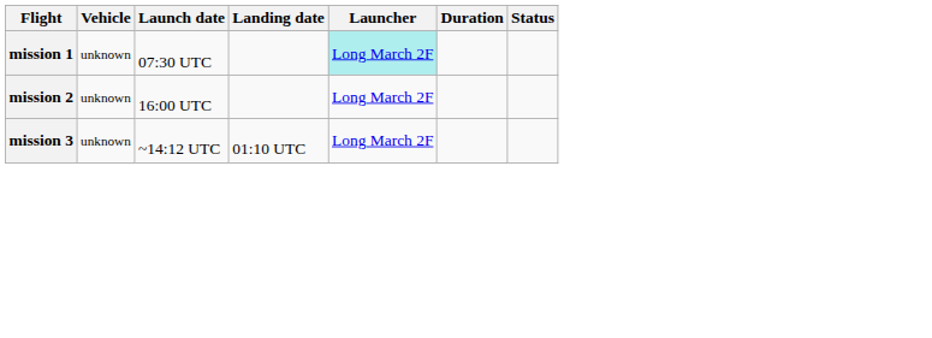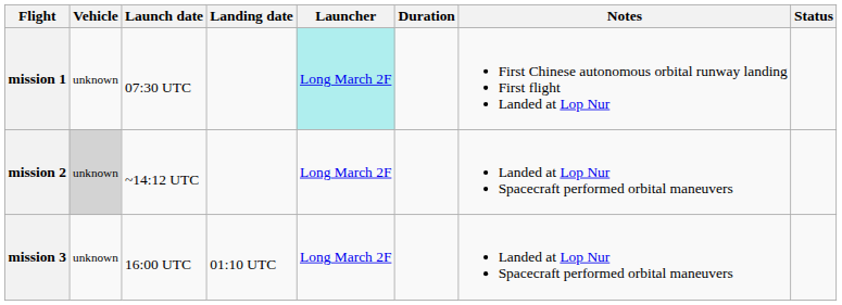 <table class="sortable wikitable">
 <tr>
 <th scope="col">Flight</th>
 <th scope="col">Vehicle</th>
 <th scope="col">Launch date</th>
 <th scope="col">Landing date</th>
 <th scope="col">Launcher</th>
 <th scope="col">Duration</th>
+<th scope="col" class="unsortable">Notes</th>
 <th scope="col">Status</th>
 </tr>
 <tr>
 <th scope=row>mission 1</th>
 <td><small>unknown</small></td>
 <td> <br>07:30 UTC</td>
 <td></td>
 <td style="background: paleturquoise;"><a href='#'>Long March 2F</a></td>
 <td></td>
+<td><br><ul><li>First Chinese autonomous orbital runway landing</li><li>First flight</li><li>Landed at <a href='#'>Lop Nur</a></li></ul></td>
 <td></td>
 </tr>
 <tr>
 <th scope=row>mission 2</th>
-<td><small>unknown</small></td>
-<td> <br>16:00 UTC</td>
+<td style="background: lightgrey;"><small>unknown</small></td>
+<td><br>~14:12 UTC</td>
 <td></td>
 <td><a href='#'>Long March 2F</a></td>
 <td></td>
+<td><br><ul><li>Landed at <a href='#'>Lop Nur</a></li><li>Spacecraft performed orbital maneuvers</li></ul></td>
 <td></td>
 </tr>
 <tr>
 <th scope=row>mission 3</th>
 <td><small>unknown</small></td>
-<td><br>~14:12 UTC</td>
+<td> <br>16:00 UTC</td>
 <td><br>01:10 UTC</td>
 <td><a href='#'>Long March 2F</a></td>
 <td></td>
+<td><br><ul><li>Landed at <a href='#'>Lop Nur</a></li><li>Spacecraft performed orbital maneuvers</li></ul></td>
 <td></td>
 </tr>
 </table>
